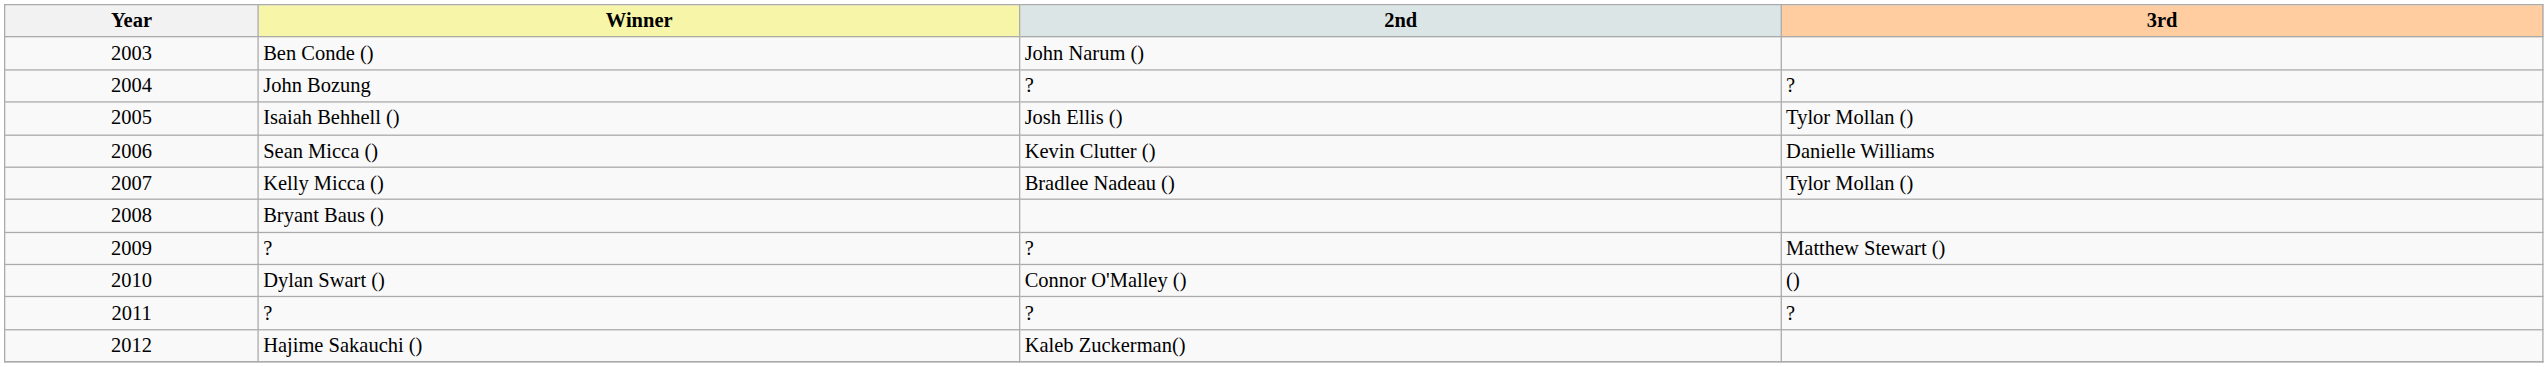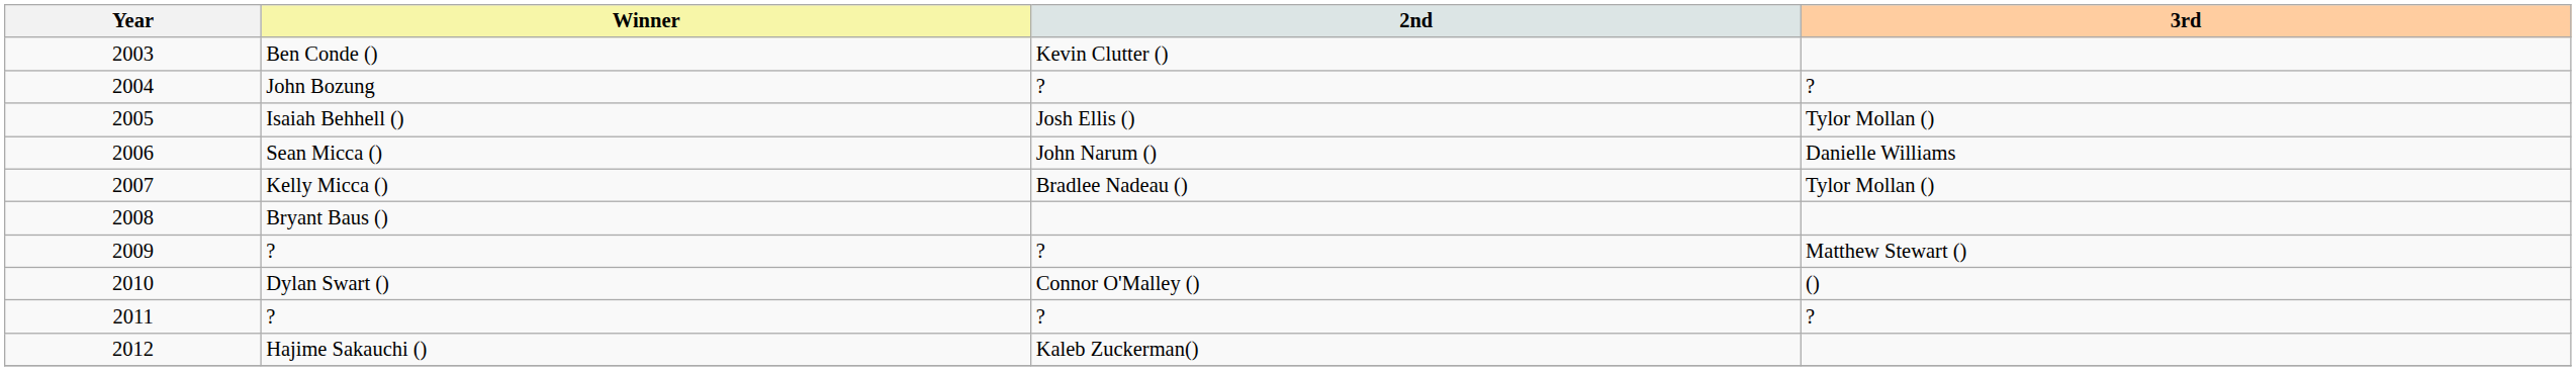 <table class="wikitable" width=100%>
 <tr>
 <th width=10%>Year</th>
 <th style="background-color: #F7F6A8;" width=30%>Winner</th>
 <th style="background-color: #DCE5E5;" width=30%>2nd</th>
 <th style="background-color: #FFCDA0;" width=30%>3rd</th>
 </tr>
 <tr>
 <td align=center>2003 </td>
 <td>Ben Conde ()</td>
-<td>John Narum ()</td>
+<td>Kevin Clutter ()</td>
 <td></td>
 </tr>
 <tr>
 <td align=center>2004</td>
 <td>John Bozung</td>
 <td>?</td>
 <td>?</td>
 </tr>
 <tr>
 <td align=center>2005 </td>
 <td>Isaiah Behhell ()</td>
 <td>Josh Ellis ()</td>
 <td>Tylor Mollan ()</td>
 </tr>
 <tr>
 <td align=center>2006 </td>
 <td>Sean Micca ()</td>
-<td>Kevin Clutter ()</td>
+<td>John Narum ()</td>
 <td>Danielle Williams</td>
 </tr>
 <tr>
 <td align=center>2007 </td>
 <td>Kelly Micca ()</td>
 <td>Bradlee Nadeau ()</td>
 <td>Tylor Mollan ()</td>
 </tr>
 <tr>
 <td align=center>2008 </td>
 <td>Bryant Baus ()</td>
 <td></td>
 <td></td>
 </tr>
 <tr>
 <td align=center>2009</td>
 <td>?</td>
 <td>?</td>
 <td>Matthew Stewart ()</td>
 </tr>
 <tr>
 <td align=center>2010 </td>
 <td>Dylan Swart ()</td>
 <td>Connor O'Malley ()</td>
 <td>()</td>
 </tr>
 <tr>
 <td align=center>2011</td>
 <td>?</td>
 <td>?</td>
 <td>?</td>
 </tr>
 <tr>
 <td align=center>2012 </td>
 <td>Hajime Sakauchi ()</td>
 <td>Kaleb  Zuckerman()</td>
 <td></td>
 </tr>
 <tr>
 </tr>
 </table>
